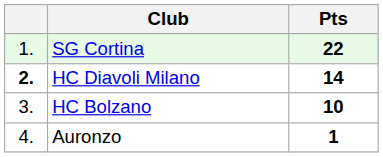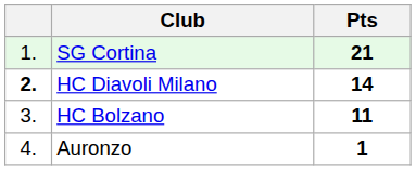 <table class="wikitable">
 <tr>
 <th width="30"></th>
 <th width="200">Club</th>
 <th width="70">Pts</th>
 </tr>
 <tr bgcolor="#e6fae6" align="center">
 <td>1.</td>
 <td align="left"><a href='#'>SG Cortina</a></td>
-<td><strong>22</strong></td>
+<td><strong>21</strong></td>
 </tr>
 <tr bgcolor="#FFFFFF" align="center">
 <td><strong>2.</strong></td>
 <td align="left"><a href='#'>HC Diavoli Milano</a></td>
 <td><strong>14</strong></td>
 </tr>
 <tr bgcolor="#FFFFFF" align="center">
 <td>3.</td>
 <td align="left"><a href='#'>HC Bolzano</a></td>
-<td><strong>10</strong></td>
+<td><strong>11</strong></td>
 </tr>
 <tr bgcolor="#FFFFFF" align="center">
 <td>4.</td>
 <td align="left">Auronzo</td>
 <td><strong>1</strong></td>
 </tr>
 </table>
